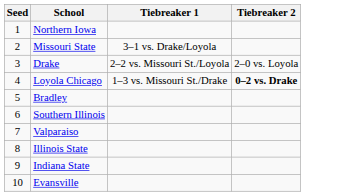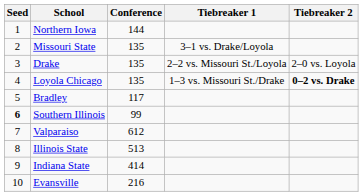 <table class="wikitable" style="text-align:center">
 <tr>
 <th>Seed</th>
 <th>School</th>
+<th>Conference</th>
 <th>Tiebreaker 1</th>
 <th>Tiebreaker 2</th>
 </tr>
 <tr>
 <td>1</td>
 <td align="left"><a href='#'>Northern Iowa</a></td>
+<td>144</td>
 <td></td>
 <td></td>
 </tr>
 <tr>
 <td>2</td>
 <td align="left"><a href='#'>Missouri State</a></td>
+<td>135</td>
 <td>3–1 vs. Drake/Loyola</td>
 <td></td>
 </tr>
 <tr>
 <td>3</td>
 <td align="left"><a href='#'>Drake</a></td>
+<td>135</td>
 <td>2–2 vs. Missouri St./Loyola</td>
 <td>2–0 vs. Loyola</td>
 </tr>
 <tr>
 <td>4</td>
 <td align="left"><a href='#'>Loyola Chicago</a></td>
+<td>135</td>
 <td>1–3 vs. Missouri St./Drake</td>
 <td><strong>0–2 vs. Drake</strong></td>
 </tr>
 <tr>
 <td>5</td>
 <td align="left"><a href='#'>Bradley</a></td>
+<td>117</td>
 <td></td>
 <td></td>
 </tr>
 <tr>
-<td>6</td>
+<td><strong>6</strong></td>
 <td align="left"><a href='#'>Southern Illinois</a></td>
+<td>99</td>
 <td></td>
 <td></td>
 </tr>
 <tr>
 <td>7</td>
 <td align="left"><a href='#'>Valparaiso</a></td>
+<td>612</td>
 <td></td>
 <td></td>
 </tr>
 <tr>
 <td>8</td>
 <td align="left"><a href='#'>Illinois State</a></td>
+<td>513</td>
 <td></td>
 <td></td>
 </tr>
 <tr>
 <td>9</td>
 <td align="left"><a href='#'>Indiana State</a></td>
+<td>414</td>
 <td></td>
 <td></td>
 </tr>
 <tr>
 <td>10</td>
 <td align="left"><a href='#'>Evansville</a></td>
+<td>216</td>
 <td></td>
 <td></td>
 </tr>
 </table>
